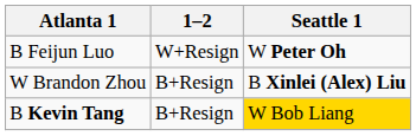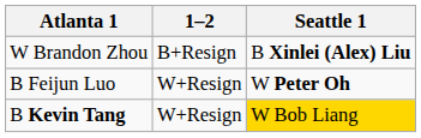 <table class="wikitable">
 <tr>
 <th>Atlanta 1</th>
 <th>1–2</th>
 <th>Seattle 1</th>
 </tr>
 <tr>
+<td>W Brandon Zhou</td>
+<td>B+Resign</td>
+<td>B <strong>Xinlei (Alex) Liu</strong></td>
+</tr>
+<tr>
 <td>B Feijun Luo</td>
 <td>W+Resign</td>
 <td>W <strong>Peter Oh</strong></td>
 </tr>
 <tr>
-<td>W Brandon Zhou</td>
-<td>B+Resign</td>
-<td>B <strong>Xinlei (Alex) Liu</strong></td>
-</tr>
-<tr>
 <td>B <strong>Kevin Tang</strong></td>
-<td>B+Resign</td>
+<td>W+Resign</td>
 <td style="background: gold;">W Bob Liang</td>
 </tr>
 </table>
